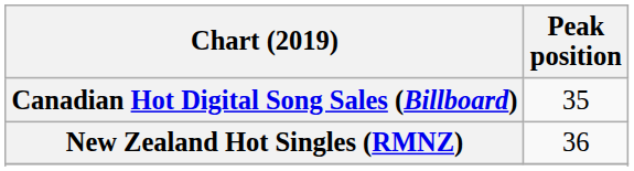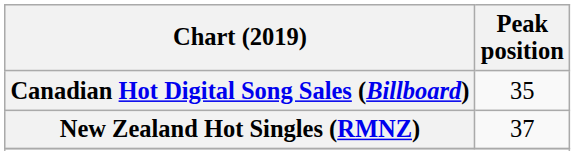 <table class="wikitable sortable plainrowheaders" style="text-align:center">
 <tr>
 <th>Chart (2019)</th>
 <th>Peak<br>position</th>
 </tr>
 <tr>
 <th scope="row">Canadian <a href='#'>Hot Digital Song Sales</a> (<em><a href='#'>Billboard</a></em>)</th>
 <td>35</td>
 </tr>
 <tr>
 <th scope="row">New Zealand Hot Singles (<a href='#'>RMNZ</a>)</th>
-<td>36</td>
+<td>37</td>
 </tr>
 <tr>
 </tr>
 <tr>
 </tr>
 <tr>
 </tr>
 <tr>
 </tr>
 <tr>
 </tr>
 </table>
